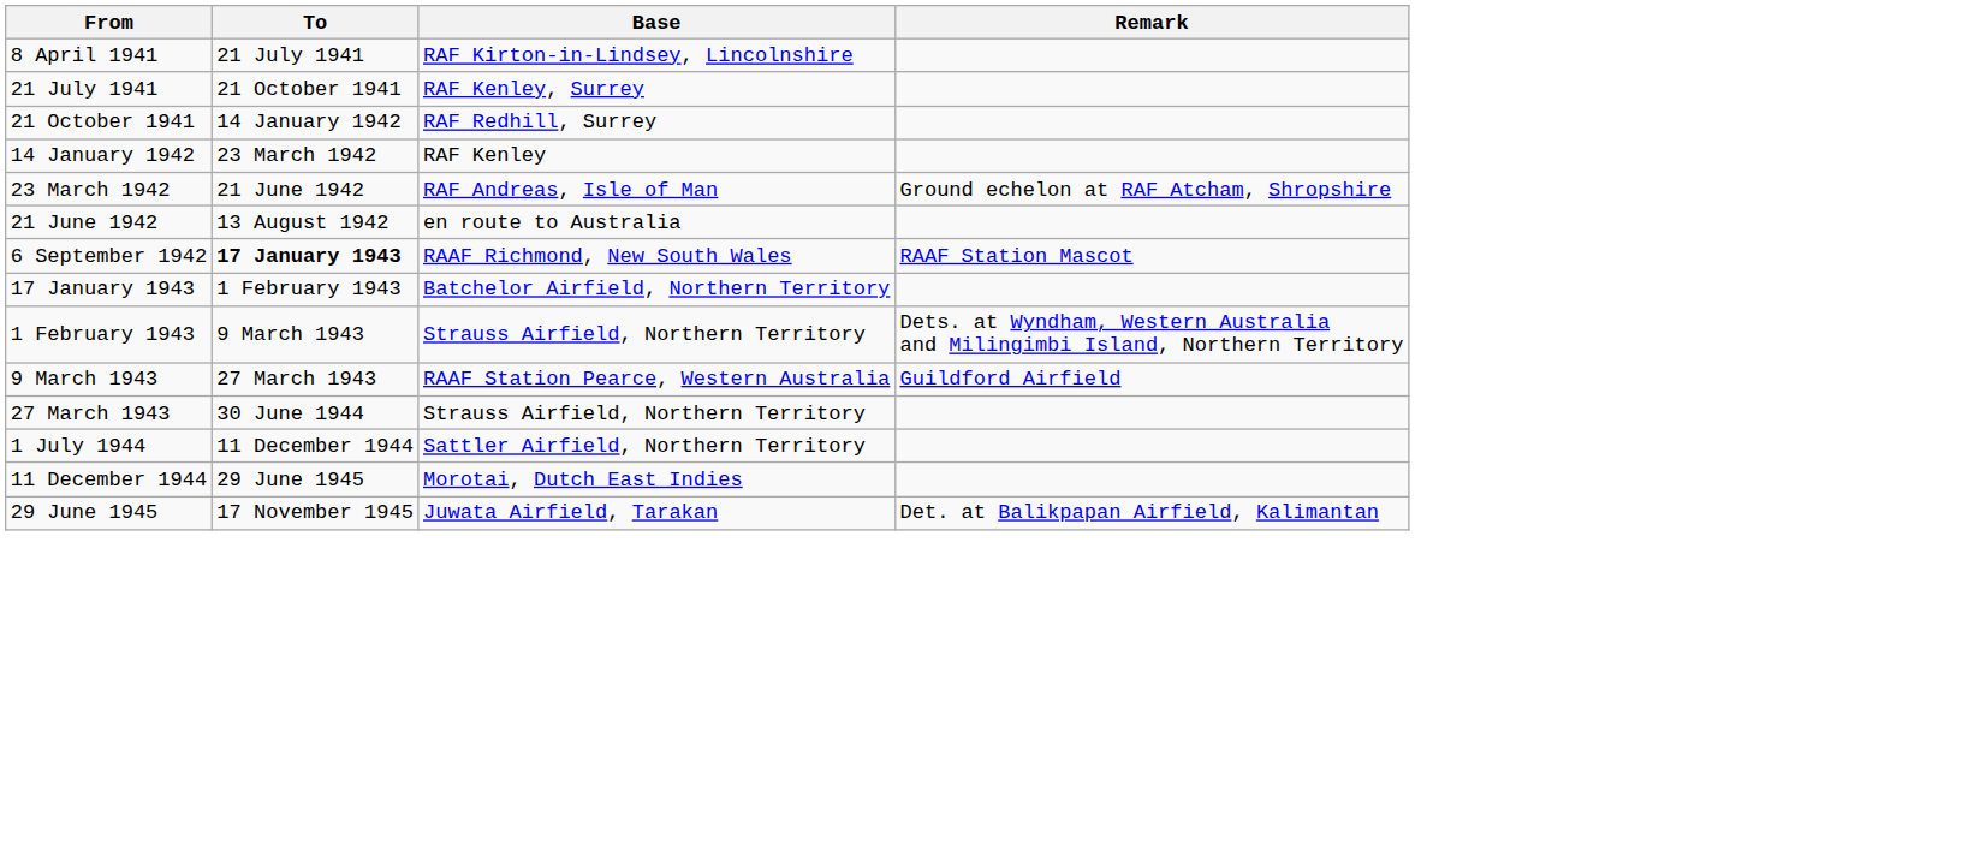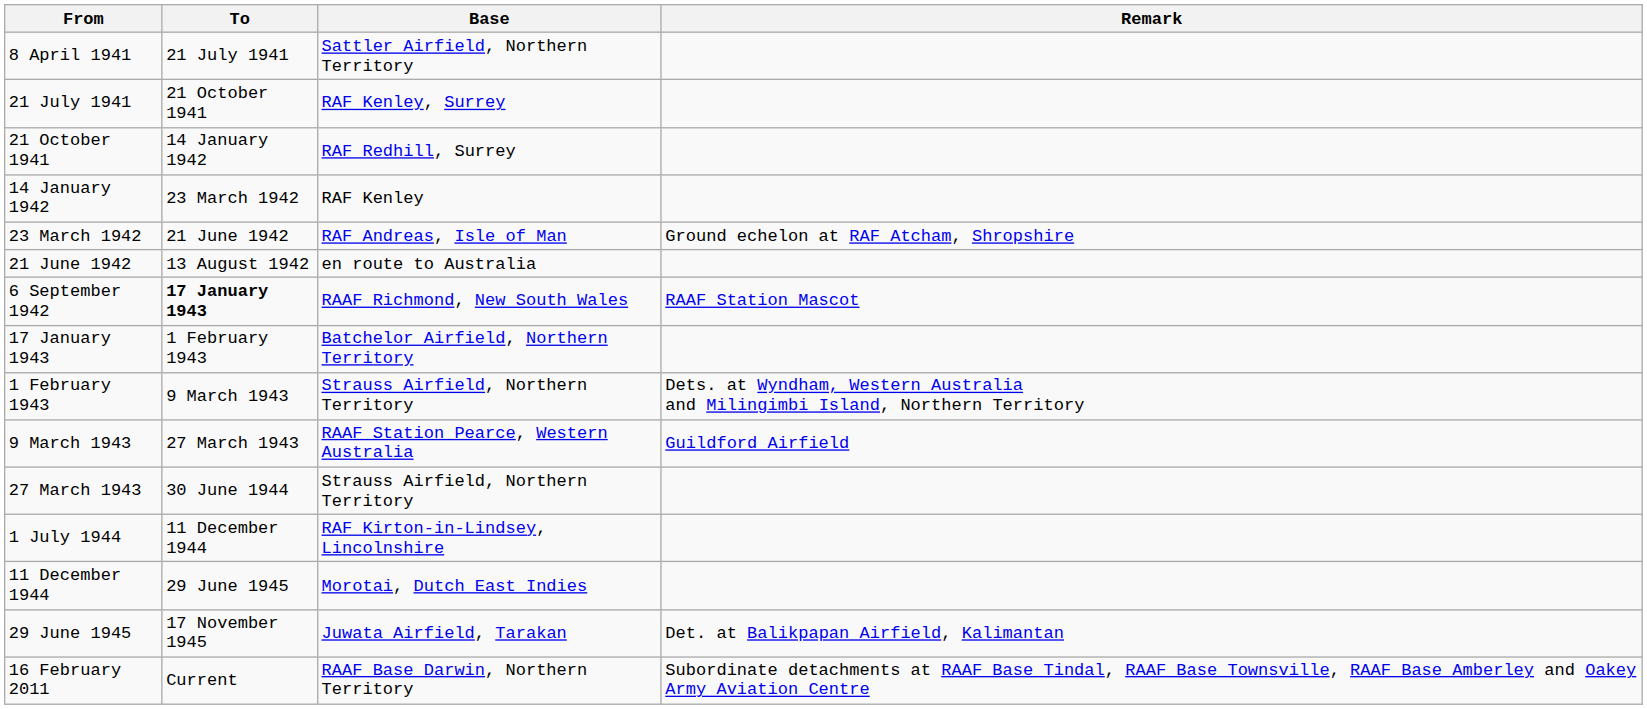 <table class="wikitable">
 <tr>
 <th>From</th>
 <th>To</th>
 <th>Base</th>
 <th>Remark</th>
 </tr>
 <tr>
 <td>8 April 1941</td>
 <td>21 July 1941</td>
-<td><a href='#'>RAF Kirton-in-Lindsey</a>, <a href='#'>Lincolnshire</a></td>
+<td><a href='#'>Sattler Airfield</a>, Northern Territory</td>
 <td></td>
 </tr>
 <tr>
 <td>21 July 1941</td>
 <td>21 October 1941</td>
 <td><a href='#'>RAF Kenley</a>, <a href='#'>Surrey</a></td>
 <td></td>
 </tr>
 <tr>
 <td>21 October 1941</td>
 <td>14 January 1942</td>
 <td><a href='#'>RAF Redhill</a>, Surrey</td>
 <td></td>
 </tr>
 <tr>
 <td>14 January 1942</td>
 <td>23 March 1942</td>
 <td>RAF Kenley</td>
 <td></td>
 </tr>
 <tr>
 <td>23 March 1942</td>
 <td>21 June 1942</td>
 <td><a href='#'>RAF Andreas</a>, <a href='#'>Isle of Man</a></td>
 <td>Ground echelon at <a href='#'>RAF Atcham</a>, <a href='#'>Shropshire</a></td>
 </tr>
 <tr>
 <td>21 June 1942</td>
 <td>13 August 1942</td>
 <td>en route to Australia</td>
 <td></td>
 </tr>
 <tr>
 <td>6 September 1942</td>
 <td><strong>17 January 1943</strong></td>
 <td><a href='#'>RAAF Richmond</a>, <a href='#'>New South Wales</a></td>
 <td><a href='#'>RAAF Station Mascot</a></td>
 </tr>
 <tr>
 <td>17 January 1943</td>
 <td>1 February 1943</td>
 <td><a href='#'>Batchelor Airfield</a>, <a href='#'>Northern Territory</a></td>
 <td></td>
 </tr>
 <tr>
 <td>1 February 1943</td>
 <td>9 March 1943</td>
 <td><a href='#'>Strauss Airfield</a>, Northern Territory</td>
 <td>Dets. at <a href='#'>Wyndham, Western Australia</a><br> and <a href='#'>Milingimbi Island</a>, Northern Territory</td>
 </tr>
 <tr>
 <td>9 March 1943</td>
 <td>27 March 1943</td>
 <td><a href='#'>RAAF Station Pearce</a>, <a href='#'>Western Australia</a></td>
 <td><a href='#'>Guildford Airfield</a></td>
 </tr>
 <tr>
 <td>27 March 1943</td>
 <td>30 June 1944</td>
 <td>Strauss Airfield, Northern Territory</td>
 <td></td>
 </tr>
 <tr>
 <td>1 July 1944</td>
 <td>11 December 1944</td>
-<td><a href='#'>Sattler Airfield</a>, Northern Territory</td>
+<td><a href='#'>RAF Kirton-in-Lindsey</a>, <a href='#'>Lincolnshire</a></td>
 <td></td>
 </tr>
 <tr>
 <td>11 December 1944</td>
 <td>29 June 1945</td>
 <td><a href='#'>Morotai</a>, <a href='#'>Dutch East Indies</a></td>
 <td></td>
 </tr>
 <tr>
 <td>29 June 1945</td>
 <td>17 November 1945</td>
 <td><a href='#'>Juwata Airfield</a>, <a href='#'>Tarakan</a></td>
 <td>Det. at <a href='#'>Balikpapan Airfield</a>, <a href='#'>Kalimantan</a></td>
 </tr>
+<tr>
+<td>16 February 2011</td>
+<td>Current</td>
+<td><a href='#'>RAAF Base Darwin</a>, Northern Territory</td>
+<td>Subordinate detachments at <a href='#'>RAAF Base Tindal</a>, <a href='#'>RAAF Base Townsville</a>, <a href='#'>RAAF Base Amberley</a> and <a href='#'>Oakey Army Aviation Centre</a></td>
+</tr>
 </table>
